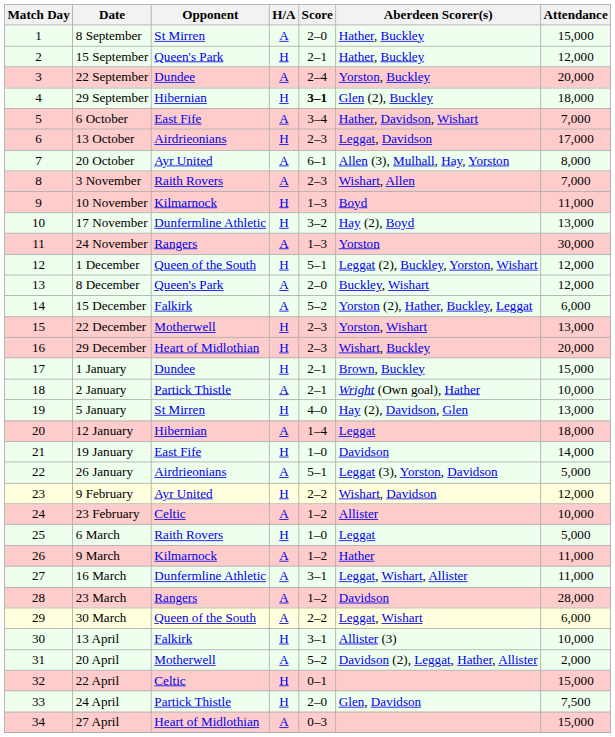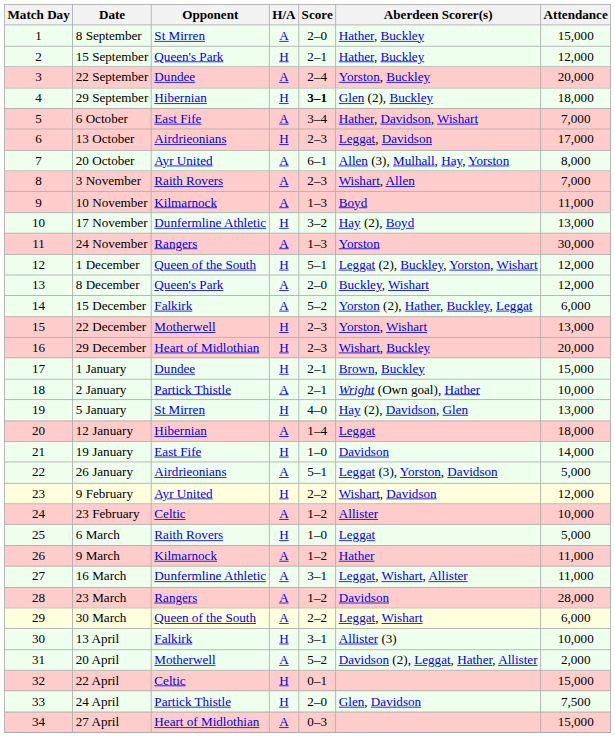 <table class="wikitable" style="text-align:center">
 <tr>
 <th>Match Day</th>
 <th>Date</th>
 <th>Opponent</th>
 <th>H/A</th>
 <th>Score</th>
 <th>Aberdeen Scorer(s)</th>
 <th>Attendance</th>
 </tr>
 <tr bgcolor=#EEFFEE>
 <td>1</td>
 <td align=left>8 September</td>
 <td align=left><a href='#'>St Mirren</a></td>
 <td><a href='#'>A</a></td>
 <td>2–0</td>
 <td align=left><a href='#'>Hather</a>, <a href='#'>Buckley</a></td>
 <td>15,000</td>
 </tr>
 <tr bgcolor=#EEFFEE>
 <td>2</td>
 <td align=left>15 September</td>
 <td align=left><a href='#'>Queen's Park</a></td>
 <td><a href='#'>H</a></td>
 <td>2–1</td>
 <td align=left><a href='#'>Hather</a>, <a href='#'>Buckley</a></td>
 <td>12,000</td>
 </tr>
 <tr bgcolor=#FFCCCC>
 <td>3</td>
 <td align=left>22 September</td>
 <td align=left><a href='#'>Dundee</a></td>
 <td><a href='#'>A</a></td>
 <td>2–4</td>
 <td align=left><a href='#'>Yorston</a>, <a href='#'>Buckley</a></td>
 <td>20,000</td>
 </tr>
 <tr bgcolor=#EEFFEE>
 <td>4</td>
 <td align=left>29 September</td>
 <td align=left><a href='#'>Hibernian</a></td>
 <td><a href='#'>H</a></td>
 <td><strong>3–1</strong></td>
 <td align=left><a href='#'>Glen</a> (2), <a href='#'>Buckley</a></td>
 <td>18,000</td>
 </tr>
 <tr bgcolor=#FFCCCC>
 <td>5</td>
 <td align=left>6 October</td>
 <td align=left><a href='#'>East Fife</a></td>
 <td><a href='#'>A</a></td>
 <td>3–4</td>
 <td align=left><a href='#'>Hather</a>, <a href='#'>Davidson</a>, <a href='#'>Wishart</a></td>
 <td>7,000</td>
 </tr>
 <tr bgcolor=#FFCCCC>
 <td>6</td>
 <td align=left>13 October</td>
 <td align=left><a href='#'>Airdrieonians</a></td>
 <td><a href='#'>H</a></td>
 <td>2–3</td>
 <td align=left><a href='#'>Leggat</a>, <a href='#'>Davidson</a></td>
 <td>17,000</td>
 </tr>
 <tr bgcolor=#EEFFEE>
 <td>7</td>
 <td align=left>20 October</td>
 <td align=left><a href='#'>Ayr United</a></td>
 <td><a href='#'>A</a></td>
 <td>6–1</td>
 <td align=left><a href='#'>Allen</a> (3), <a href='#'>Mulhall</a>, <a href='#'>Hay</a>, <a href='#'>Yorston</a></td>
 <td>8,000</td>
 </tr>
 <tr bgcolor=#FFCCCC>
 <td>8</td>
 <td align=left>3 November</td>
 <td align=left><a href='#'>Raith Rovers</a></td>
 <td><a href='#'>A</a></td>
 <td>2–3</td>
 <td align=left><a href='#'>Wishart</a>, <a href='#'>Allen</a></td>
 <td>7,000</td>
 </tr>
 <tr bgcolor=#FFCCCC>
 <td>9</td>
 <td align=left>10 November</td>
 <td align=left><a href='#'>Kilmarnock</a></td>
-<td><a href='#'>H</a></td>
+<td><a href='#'>A</a></td>
 <td>1–3</td>
 <td align=left><a href='#'>Boyd</a></td>
 <td>11,000</td>
 </tr>
 <tr bgcolor=#EEFFEE>
 <td>10</td>
 <td align=left>17 November</td>
 <td align=left><a href='#'>Dunfermline Athletic</a></td>
 <td><a href='#'>H</a></td>
 <td>3–2</td>
 <td align=left><a href='#'>Hay</a> (2), <a href='#'>Boyd</a></td>
 <td>13,000</td>
 </tr>
 <tr bgcolor=#FFCCCC>
 <td>11</td>
 <td align=left>24 November</td>
 <td align=left><a href='#'>Rangers</a></td>
 <td><a href='#'>A</a></td>
 <td>1–3</td>
 <td align=left><a href='#'>Yorston</a></td>
 <td>30,000</td>
 </tr>
 <tr bgcolor=#EEFFEE>
 <td>12</td>
 <td align=left>1 December</td>
 <td align=left><a href='#'>Queen of the South</a></td>
 <td><a href='#'>H</a></td>
 <td>5–1</td>
 <td align=left><a href='#'>Leggat</a> (2), <a href='#'>Buckley</a>, <a href='#'>Yorston</a>, <a href='#'>Wishart</a></td>
 <td>12,000</td>
 </tr>
 <tr bgcolor=#EEFFEE>
 <td>13</td>
 <td align=left>8 December</td>
 <td align=left><a href='#'>Queen's Park</a></td>
 <td><a href='#'>A</a></td>
 <td>2–0</td>
 <td align=left><a href='#'>Buckley</a>, <a href='#'>Wishart</a></td>
 <td>12,000</td>
 </tr>
 <tr bgcolor=#EEFFEE>
 <td>14</td>
 <td align=left>15 December</td>
 <td align=left><a href='#'>Falkirk</a></td>
 <td><a href='#'>A</a></td>
 <td>5–2</td>
 <td align=left><a href='#'>Yorston</a> (2), <a href='#'>Hather</a>, <a href='#'>Buckley</a>, <a href='#'>Leggat</a></td>
 <td>6,000</td>
 </tr>
 <tr bgcolor=#FFCCCC>
 <td>15</td>
 <td align=left>22 December</td>
 <td align=left><a href='#'>Motherwell</a></td>
 <td><a href='#'>H</a></td>
 <td>2–3</td>
 <td align=left><a href='#'>Yorston</a>, <a href='#'>Wishart</a></td>
 <td>13,000</td>
 </tr>
 <tr bgcolor=#FFCCCC>
 <td>16</td>
 <td align=left>29 December</td>
 <td align=left><a href='#'>Heart of Midlothian</a></td>
 <td><a href='#'>H</a></td>
 <td>2–3</td>
 <td align=left><a href='#'>Wishart</a>, <a href='#'>Buckley</a></td>
 <td>20,000</td>
 </tr>
 <tr bgcolor=#EEFFEE>
 <td>17</td>
 <td align=left>1 January</td>
 <td align=left><a href='#'>Dundee</a></td>
 <td><a href='#'>H</a></td>
 <td>2–1</td>
 <td align=left><a href='#'>Brown</a>, <a href='#'>Buckley</a></td>
 <td>15,000</td>
 </tr>
 <tr bgcolor=#EEFFEE>
 <td>18</td>
 <td align=left>2 January</td>
 <td align=left><a href='#'>Partick Thistle</a></td>
 <td><a href='#'>A</a></td>
 <td>2–1</td>
 <td align=left><em><a href='#'>Wright</a></em> (Own goal), <a href='#'>Hather</a></td>
 <td>10,000</td>
 </tr>
 <tr bgcolor=#EEFFEE>
 <td>19</td>
 <td align=left>5 January</td>
 <td align=left><a href='#'>St Mirren</a></td>
 <td><a href='#'>H</a></td>
 <td>4–0</td>
 <td align=left><a href='#'>Hay</a> (2), <a href='#'>Davidson</a>, <a href='#'>Glen</a></td>
 <td>13,000</td>
 </tr>
 <tr bgcolor=#FFCCCC>
 <td>20</td>
 <td align=left>12 January</td>
 <td align=left><a href='#'>Hibernian</a></td>
 <td><a href='#'>A</a></td>
 <td>1–4</td>
 <td align=left><a href='#'>Leggat</a></td>
 <td>18,000</td>
 </tr>
 <tr bgcolor=#EEFFEE>
 <td>21</td>
 <td align=left>19 January</td>
 <td align=left><a href='#'>East Fife</a></td>
 <td><a href='#'>H</a></td>
 <td>1–0</td>
 <td align=left><a href='#'>Davidson</a></td>
 <td>14,000</td>
 </tr>
 <tr bgcolor=#EEFFEE>
 <td>22</td>
 <td align=left>26 January</td>
 <td align=left><a href='#'>Airdrieonians</a></td>
 <td><a href='#'>A</a></td>
 <td>5–1</td>
 <td align=left><a href='#'>Leggat</a> (3), <a href='#'>Yorston</a>, <a href='#'>Davidson</a></td>
 <td>5,000</td>
 </tr>
 <tr bgcolor=#FFFFDD>
 <td>23</td>
 <td align=left>9 February</td>
 <td align=left><a href='#'>Ayr United</a></td>
 <td><a href='#'>H</a></td>
 <td>2–2</td>
 <td align=left><a href='#'>Wishart</a>, <a href='#'>Davidson</a></td>
 <td>12,000</td>
 </tr>
 <tr bgcolor=#FFCCCC>
 <td>24</td>
 <td align=left>23 February</td>
 <td align=left><a href='#'>Celtic</a></td>
 <td><a href='#'>A</a></td>
 <td>1–2</td>
 <td align=left><a href='#'>Allister</a></td>
 <td>10,000</td>
 </tr>
 <tr bgcolor=#EEFFEE>
 <td>25</td>
 <td align=left>6 March</td>
 <td align=left><a href='#'>Raith Rovers</a></td>
 <td><a href='#'>H</a></td>
 <td>1–0</td>
 <td align=left><a href='#'>Leggat</a></td>
 <td>5,000</td>
 </tr>
 <tr bgcolor=#FFCCCC>
 <td>26</td>
 <td align=left>9 March</td>
 <td align=left><a href='#'>Kilmarnock</a></td>
 <td><a href='#'>A</a></td>
 <td>1–2</td>
 <td align=left><a href='#'>Hather</a></td>
 <td>11,000</td>
 </tr>
 <tr bgcolor=#EEFFEE>
 <td>27</td>
 <td align=left>16 March</td>
 <td align=left><a href='#'>Dunfermline Athletic</a></td>
 <td><a href='#'>A</a></td>
 <td>3–1</td>
 <td align=left><a href='#'>Leggat</a>, <a href='#'>Wishart</a>, <a href='#'>Allister</a></td>
 <td>11,000</td>
 </tr>
 <tr bgcolor=#FFCCCC>
 <td>28</td>
 <td align=left>23 March</td>
 <td align=left><a href='#'>Rangers</a></td>
 <td><a href='#'>A</a></td>
 <td>1–2</td>
 <td align=left><a href='#'>Davidson</a></td>
 <td>28,000</td>
 </tr>
 <tr bgcolor=#FFFFDD>
 <td>29</td>
 <td align=left>30 March</td>
 <td align=left><a href='#'>Queen of the South</a></td>
 <td><a href='#'>A</a></td>
 <td>2–2</td>
 <td align=left><a href='#'>Leggat</a>, <a href='#'>Wishart</a></td>
 <td>6,000</td>
 </tr>
 <tr bgcolor=#EEFFEE>
 <td>30</td>
 <td align=left>13 April</td>
 <td align=left><a href='#'>Falkirk</a></td>
 <td><a href='#'>H</a></td>
 <td>3–1</td>
 <td align=left><a href='#'>Allister</a> (3)</td>
 <td>10,000</td>
 </tr>
 <tr bgcolor=#EEFFEE>
 <td>31</td>
 <td align=left>20 April</td>
 <td align=left><a href='#'>Motherwell</a></td>
 <td><a href='#'>A</a></td>
 <td>5–2</td>
 <td align=left><a href='#'>Davidson</a> (2), <a href='#'>Leggat</a>, <a href='#'>Hather</a>, <a href='#'>Allister</a></td>
 <td>2,000</td>
 </tr>
 <tr bgcolor=#FFCCCC>
 <td>32</td>
 <td align=left>22 April</td>
 <td align=left><a href='#'>Celtic</a></td>
 <td><a href='#'>H</a></td>
 <td>0–1</td>
 <td align=left></td>
 <td>15,000</td>
 </tr>
 <tr bgcolor=#EEFFEE>
 <td>33</td>
 <td align=left>24 April</td>
 <td align=left><a href='#'>Partick Thistle</a></td>
 <td><a href='#'>H</a></td>
 <td>2–0</td>
 <td align=left><a href='#'>Glen</a>, <a href='#'>Davidson</a></td>
 <td>7,500</td>
 </tr>
 <tr bgcolor=#FFCCCC>
 <td>34</td>
 <td align=left>27 April</td>
 <td align=left><a href='#'>Heart of Midlothian</a></td>
 <td><a href='#'>A</a></td>
 <td>0–3</td>
 <td align=left></td>
 <td>15,000</td>
 </tr>
 <tr>
 </tr>
 </table>
